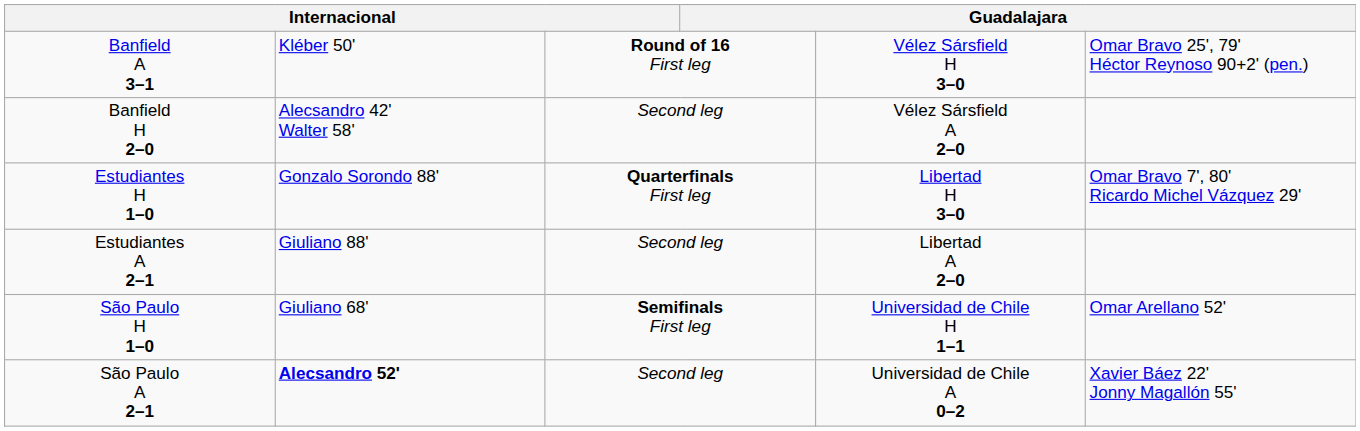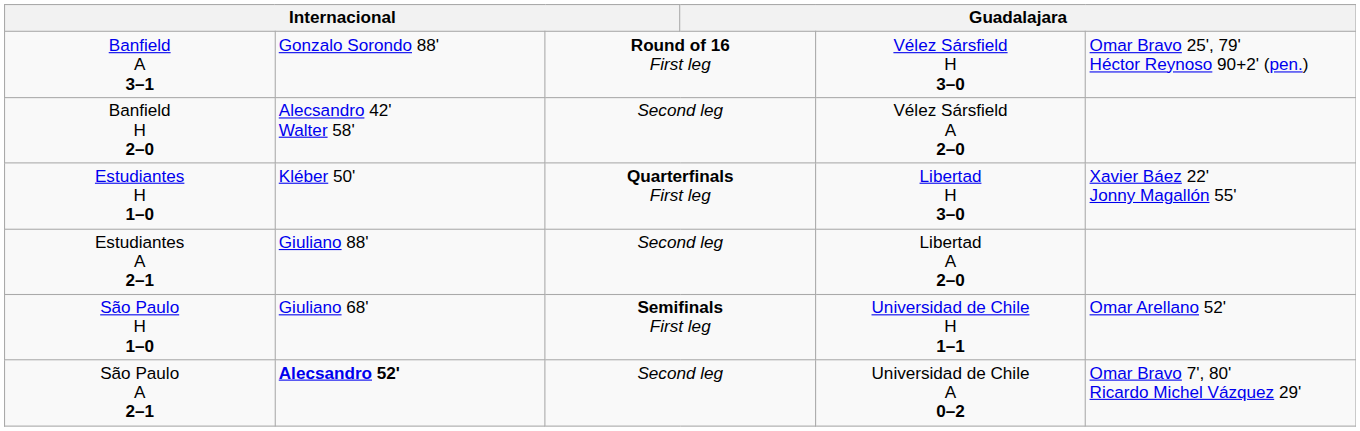 <table width=100% border=0 class=wikitable>
 <tr valign=top>
 <th colspan=3 width=45%>Internacional</th>
 <th colspan=3 width=45%>Guadalajara</th>
 </tr>
 <tr valign=top align=center>
 <td width=20%> <a href='#'>Banfield</a> <br>A<br> <strong>3–1</strong></td>
-<td align=left width=20%><a href='#'>Kléber</a> 50'</td>
+<td align=left><a href='#'>Gonzalo Sorondo</a> 88'</td>
 <td colspan=2 width=20%><strong>Round of 16</strong> <br> <em>First leg</em></td>
 <td width=20%> <a href='#'>Vélez Sársfield</a> <br>H<br> <strong>3–0</strong></td>
 <td align=left width=20%><a href='#'>Omar Bravo</a> 25', 79'<br><a href='#'>Héctor Reynoso</a> 90+2' (<a href='#'>pen.</a>)</td>
 </tr>
 <tr valign=top align=center>
 <td> Banfield <br>H<br> <strong>2–0</strong></td>
 <td align=left><a href='#'>Alecsandro</a> 42'<br><a href='#'>Walter</a> 58'</td>
 <td colspan=2><em>Second leg</em></td>
 <td> Vélez Sársfield<br>A<br><strong>2–0</strong></td>
 <td align=left></td>
 </tr>
 <tr valign=top align=center>
 <td> <a href='#'>Estudiantes</a> <br>H<br><strong>1–0</strong></td>
-<td align=left><a href='#'>Gonzalo Sorondo</a> 88'</td>
+<td align=left width=20%><a href='#'>Kléber</a> 50'</td>
 <td colspan=2><strong>Quarterfinals</strong> <br> <em>First leg</em></td>
 <td> <a href='#'>Libertad</a> <br>H<br><strong>3–0</strong></td>
-<td align=left><a href='#'>Omar Bravo</a> 7', 80'<br><a href='#'>Ricardo Michel Vázquez</a> 29'</td>
+<td align=left><a href='#'>Xavier Báez</a> 22'<br><a href='#'>Jonny Magallón</a> 55'</td>
 </tr>
 <tr valign=top align=center>
 <td> Estudiantes<br>A<br><strong>2–1</strong></td>
 <td align=left><a href='#'>Giuliano</a> 88'</td>
 <td colspan=2><em>Second leg</em></td>
 <td> Libertad<br>A<br><strong>2–0</strong></td>
 <td align=left></td>
 </tr>
 <tr valign=top align=center>
 <td> <a href='#'>São Paulo</a> <br>H<br><strong>1–0</strong></td>
 <td align=left><a href='#'>Giuliano</a> 68'</td>
 <td colspan=2><strong>Semifinals</strong> <br> <em>First leg</em></td>
 <td> <a href='#'>Universidad de Chile</a> <br>H<br><strong>1–1</strong></td>
 <td align=left><a href='#'>Omar Arellano</a> 52'</td>
 </tr>
 <tr valign=top align=center>
 <td> São Paulo<br>A<br><strong>2–1</strong></td>
 <td align=left><strong><a href='#'>Alecsandro</a> 52'</strong></td>
 <td colspan=2><em>Second leg</em></td>
 <td> Universidad de Chile<br>A<br><strong>0–2</strong></td>
-<td align=left><a href='#'>Xavier Báez</a> 22'<br><a href='#'>Jonny Magallón</a> 55'</td>
+<td align=left><a href='#'>Omar Bravo</a> 7', 80'<br><a href='#'>Ricardo Michel Vázquez</a> 29'</td>
 </tr>
 </table>
